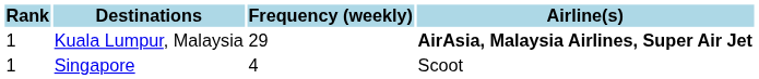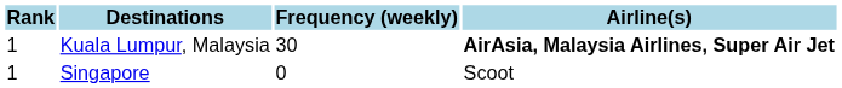 <table class="sortable" style="font-size:89%; align=center;">
 <tr style="background:lightblue;">
 <th>Rank</th>
 <th>Destinations</th>
 <th>Frequency (weekly)</th>
 <th>Airline(s)</th>
 </tr>
 <tr>
 <td>1</td>
 <td> <a href='#'>Kuala Lumpur</a>, Malaysia</td>
-<td>29</td>
+<td>30</td>
 <td><strong>AirAsia, Malaysia Airlines, Super Air Jet</strong></td>
 </tr>
 <tr>
 <td>1</td>
 <td> <a href='#'>Singapore</a></td>
-<td>4</td>
+<td>0</td>
 <td>Scoot</td>
 </tr>
 <tr>
 </tr>
 </table>
